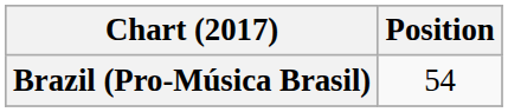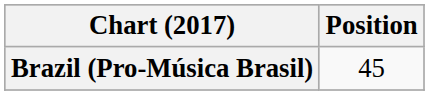 <table class="wikitable plainrowheaders">
 <tr>
 <th scope="col">Chart (2017)</th>
 <th scope="col">Position</th>
 </tr>
 <tr>
 <th scope="row">Brazil (Pro-Música Brasil)</th>
-<td style="text-align:center;">54</td>
+<td style="text-align:center;">45</td>
 </tr>
 </table>
